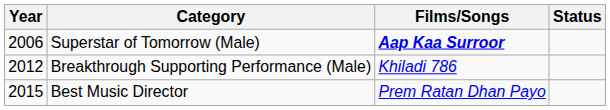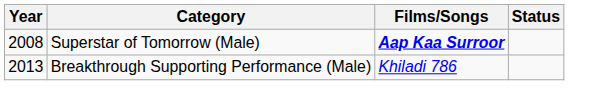 <table class="wikitable">
 <tr>
 <th>Year</th>
 <th>Category</th>
 <th>Films/Songs</th>
 <th>Status</th>
 </tr>
 <tr>
-<td>2006</td>
+<td>2008</td>
 <td>Superstar of Tomorrow (Male)</td>
 <td><strong><em><a href='#'>Aap Kaa Surroor</a></em></strong></td>
 <td></td>
 </tr>
 <tr>
-<td>2012</td>
+<td>2013</td>
 <td>Breakthrough Supporting Performance (Male)</td>
 <td><em><a href='#'>Khiladi 786</a></em></td>
 <td></td>
 </tr>
-<tr>
-<td>2015</td>
-<td>Best Music Director</td>
-<td><em><a href='#'>Prem Ratan Dhan Payo</a></em></td>
-<td></td>
-</tr>
 </table>
